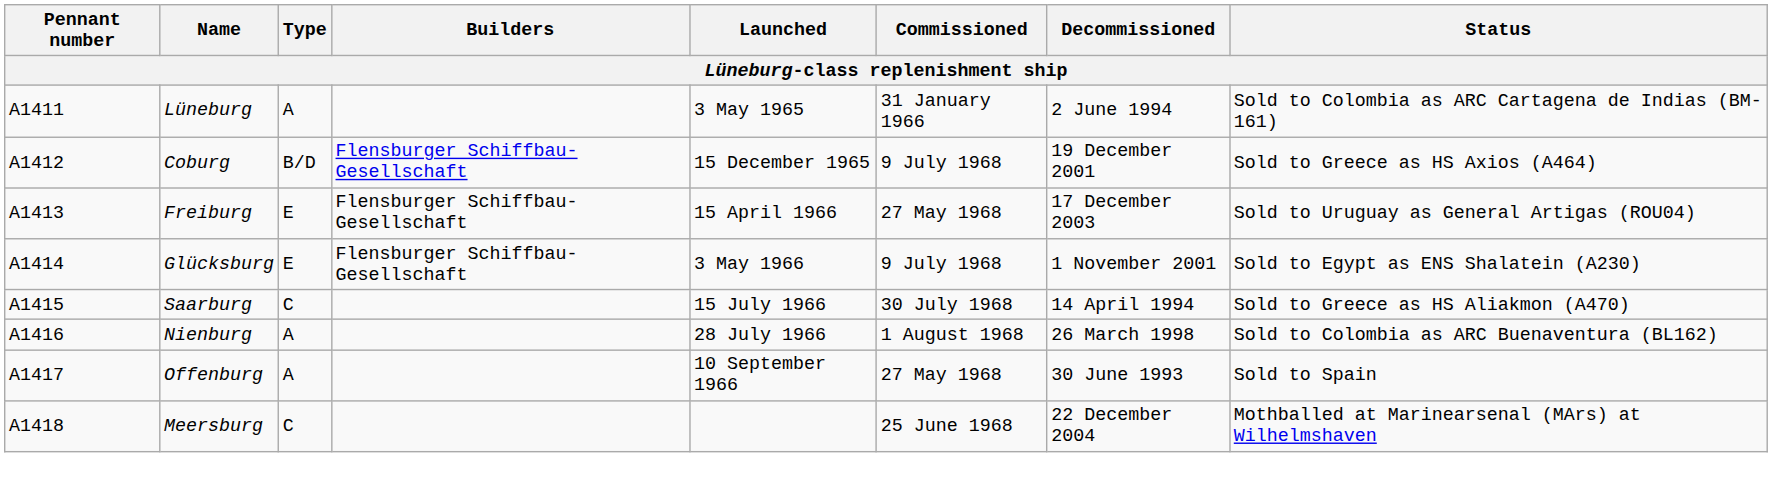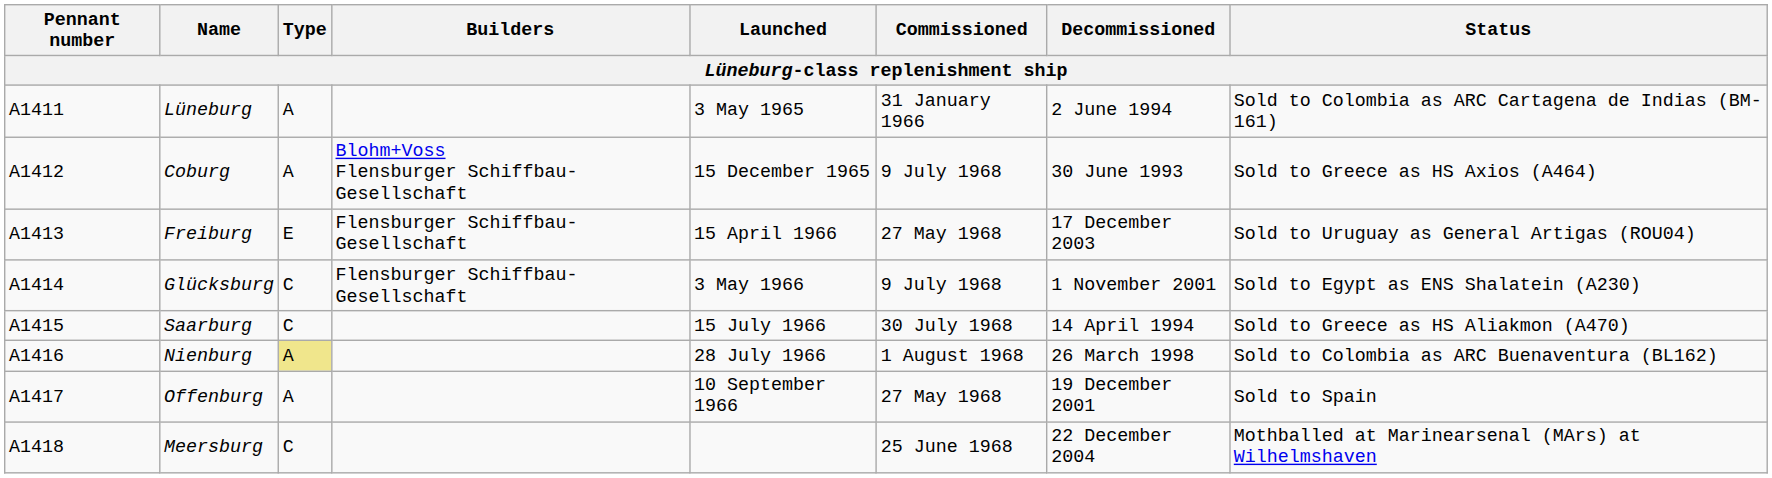 <table class="wikitable">
 <tr>
 <th>Pennant number</th>
 <th>Name</th>
 <th>Type</th>
 <th>Builders</th>
 <th>Launched</th>
 <th>Commissioned</th>
 <th>Decommissioned</th>
 <th>Status</th>
 </tr>
 <tr>
 <th colspan="8"><strong><em>Lüneburg</em></strong>-class <strong>replenishment ship</strong></th>
 </tr>
 <tr>
 <td>A1411</td>
 <td><em>Lüneburg</em></td>
 <td>A</td>
 <td></td>
 <td>3 May 1965</td>
 <td>31 January 1966</td>
 <td>2 June 1994</td>
 <td>Sold to Colombia as ARC Cartagena de Indias (BM-161)</td>
 </tr>
 <tr>
 <td>A1412</td>
 <td><em>Coburg</em></td>
-<td>B/D</td>
-<td><a href='#'>Flensburger Schiffbau-Gesellschaft</a></td>
+<td>A</td>
+<td><a href='#'>Blohm+Voss</a><br>Flensburger Schiffbau-Gesellschaft</td>
 <td>15 December 1965</td>
 <td>9 July 1968</td>
-<td>19 December 2001</td>
+<td>30 June 1993</td>
 <td>Sold to Greece as HS Axios (A464)</td>
 </tr>
 <tr>
 <td>A1413</td>
 <td><em>Freiburg</em></td>
 <td>E</td>
 <td>Flensburger Schiffbau-Gesellschaft</td>
 <td>15 April 1966</td>
 <td>27 May 1968</td>
 <td>17 December 2003</td>
 <td>Sold to Uruguay as General Artigas (ROU04)</td>
 </tr>
 <tr>
 <td>A1414</td>
 <td><em>Glücksburg</em></td>
-<td>E</td>
+<td>C</td>
 <td>Flensburger Schiffbau-Gesellschaft</td>
 <td>3 May 1966</td>
 <td>9 July 1968</td>
 <td>1 November 2001</td>
 <td>Sold to Egypt as ENS Shalatein (A230)</td>
 </tr>
 <tr>
 <td>A1415</td>
 <td><em>Saarburg</em></td>
 <td>C</td>
 <td></td>
 <td>15 July 1966</td>
 <td>30 July 1968</td>
 <td>14 April 1994</td>
 <td>Sold to Greece as HS Aliakmon (A470)</td>
 </tr>
 <tr>
 <td>A1416</td>
 <td><em>Nienburg</em></td>
-<td>A</td>
+<td style="background: khaki;">A</td>
 <td></td>
 <td>28 July 1966</td>
 <td>1 August 1968</td>
 <td>26 March 1998</td>
 <td>Sold to Colombia as ARC Buenaventura (BL162)</td>
 </tr>
 <tr>
 <td>A1417</td>
 <td><em>Offenburg</em></td>
 <td>A</td>
 <td></td>
 <td>10 September 1966</td>
 <td>27 May 1968</td>
-<td>30 June 1993</td>
+<td>19 December 2001</td>
 <td>Sold to Spain</td>
 </tr>
 <tr>
 <td>A1418</td>
 <td><em>Meersburg</em></td>
 <td>C</td>
 <td></td>
 <td></td>
 <td>25 June 1968</td>
 <td>22 December 2004</td>
 <td>Mothballed at  Marinearsenal (MArs) at <a href='#'>Wilhelmshaven</a></td>
 </tr>
 </table>
